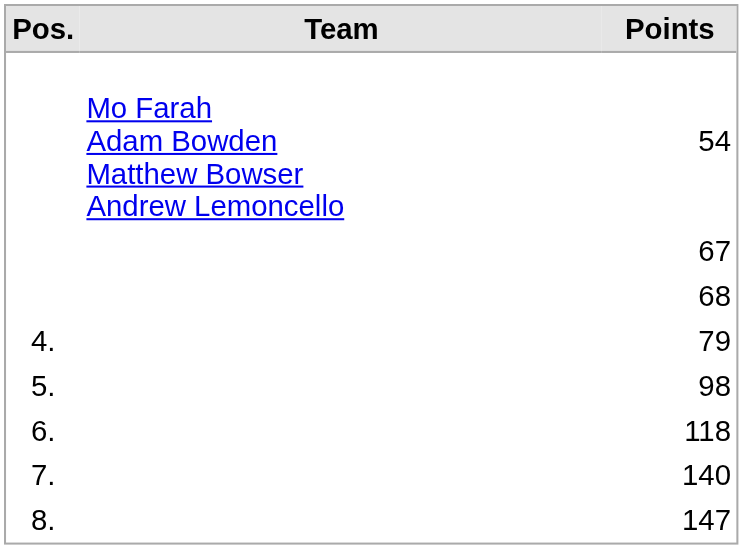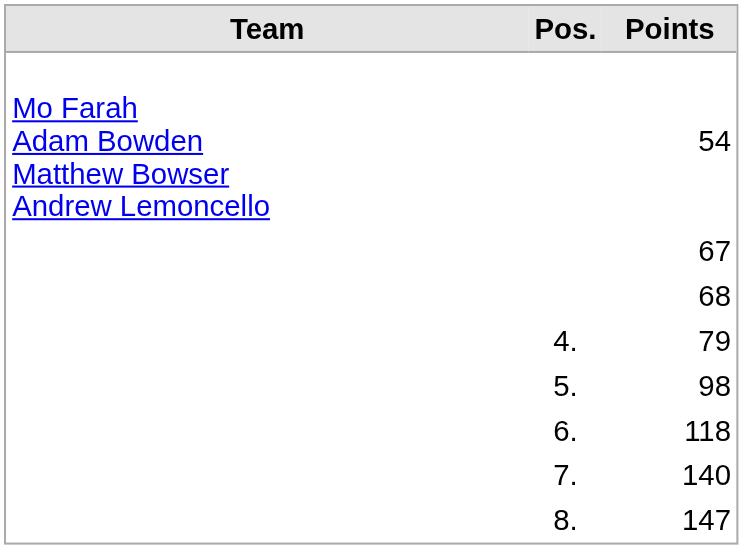 <table cellspacing="0" cellpadding="3" style="border:1px solid #AAAAAA;font-size:90%">
 <tr bgcolor="#E4E4E4">
+<th style="border-bottom:1px solid #AAAAAA" width=250>Team</th>
 <th style="border-bottom:1px solid #AAAAAA" width=10>Pos.</th>
-<th style="border-bottom:1px solid #AAAAAA" width=250>Team</th>
 <th style="border-bottom:1px solid #AAAAAA" width=60>Points</th>
 </tr>
 <tr align="center">
+<td align="left"> <br> <a href='#'>Mo Farah</a> <br> <a href='#'>Adam Bowden</a> <br> <a href='#'>Matthew Bowser</a> <br> <a href='#'>Andrew Lemoncello</a> <br></td>
 <td align="center" valign="top"></td>
-<td align="left"> <br> <a href='#'>Mo Farah</a> <br> <a href='#'>Adam Bowden</a> <br> <a href='#'>Matthew Bowser</a> <br> <a href='#'>Andrew Lemoncello</a> <br></td>
 <td align="right">54</td>
 </tr>
 <tr align="center">
+<td align="left"></td>
 <td align="center" valign="top"></td>
-<td align="left"></td>
 <td align="right">67</td>
 </tr>
 <tr align="center">
+<td align="left"></td>
 <td align="center" valign="top"></td>
-<td align="left"></td>
 <td align="right">68</td>
 </tr>
 <tr align="center">
+<td align="left"></td>
 <td align="center" valign="top">4.</td>
-<td align="left"></td>
 <td align="right">79</td>
 </tr>
 <tr align="center">
+<td align="left"></td>
 <td align="center" valign="top">5.</td>
-<td align="left"></td>
 <td align="right">98</td>
 </tr>
 <tr align="center">
+<td align="left"></td>
 <td align="center" valign="top">6.</td>
-<td align="left"></td>
 <td align="right">118</td>
 </tr>
 <tr align="center">
+<td align="left"></td>
 <td align="center" valign="top">7.</td>
-<td align="left"></td>
 <td align="right">140</td>
 </tr>
 <tr align="center">
+<td align="left"></td>
 <td align="center" valign="top">8.</td>
-<td align="left"></td>
 <td align="right">147</td>
 </tr>
 </table>
